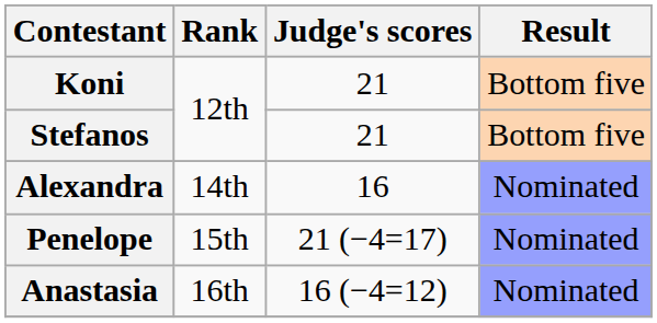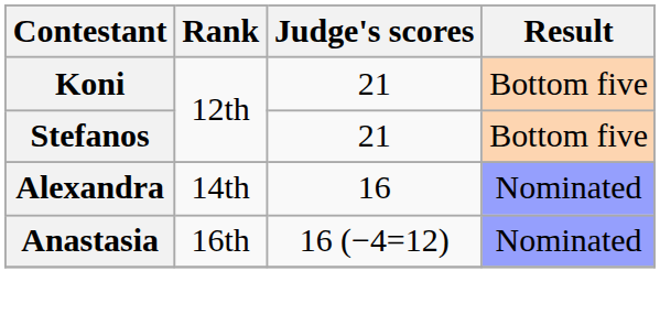 <table class="wikitable sortable plainrowheaders" style="text-align:center;">
 <tr>
 <th scope="col">Contestant</th>
 <th scope="col">Rank</th>
 <th scope="col">Judge's scores</th>
 <th scope="col">Result</th>
 </tr>
 <tr>
 <th scope="row">Koni</th>
 <td rowspan="2">12th</td>
 <td>21</td>
 <td style="background:#fdd5b1">Bottom five</td>
 </tr>
 <tr>
 <th scope="row">Stefanos</th>
 <td>21</td>
 <td style="background:#fdd5b1">Bottom five</td>
 </tr>
 <tr>
 <th scope="row">Alexandra</th>
 <td>14th</td>
 <td>16</td>
 <td style="background:#959ffd">Nominated</td>
 </tr>
 <tr>
-<th scope="row">Penelope</th>
-<td>15th</td>
-<td>21 (−4=17)</td>
-<td style="background:#959ffd">Nominated</td>
-</tr>
-<tr>
 <th scope="row">Anastasia</th>
 <td>16th</td>
 <td>16 (−4=12)</td>
 <td style="background:#959ffd">Nominated</td>
 </tr>
 <tr>
 </tr>
 </table>
